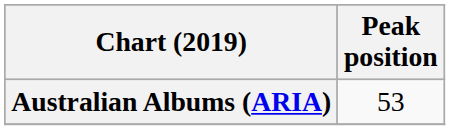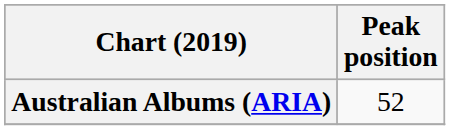 <table class="wikitable plainrowheaders sortable" style="text-align:center;">
 <tr>
 <th scope="col">Chart (2019)</th>
 <th scope="col">Peak<br>position</th>
 </tr>
 <tr>
 <th scope="row">Australian Albums (<a href='#'>ARIA</a>)</th>
-<td>53</td>
+<td>52</td>
 </tr>
 <tr>
 </tr>
 <tr>
 </tr>
 <tr>
 </tr>
 <tr>
 </tr>
 <tr>
 </tr>
 <tr>
 </tr>
 <tr>
 </tr>
 <tr>
 </tr>
 <tr>
 </tr>
 <tr>
 </tr>
 <tr>
 </tr>
 <tr>
 </tr>
 <tr>
 </tr>
 <tr>
 </tr>
 </table>
